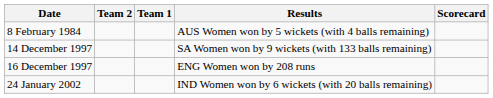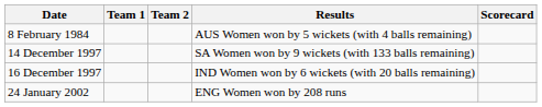 <table class="wikitable" border="1">
 <tr>
 <th>Date</th>
+<th>Team 1</th>
 <th>Team 2</th>
-<th>Team 1</th>
 <th>Results</th>
 <th>Scorecard</th>
 </tr>
 <tr>
 <td>8 February 1984</td>
 <td></td>
 <td></td>
 <td>AUS Women won by 5 wickets (with 4 balls remaining)</td>
 <td></td>
 </tr>
 <tr>
 <td>14 December 1997</td>
 <td></td>
 <td></td>
 <td>SA Women won by 9 wickets (with 133 balls remaining)</td>
 <td></td>
 </tr>
 <tr>
 <td>16 December 1997</td>
 <td></td>
 <td></td>
-<td>ENG Women won by 208 runs</td>
+<td>IND Women won by 6 wickets (with 20 balls remaining)</td>
 <td></td>
 </tr>
 <tr>
 <td>24 January 2002</td>
 <td></td>
 <td></td>
-<td>IND Women won by 6 wickets (with 20 balls remaining)</td>
+<td>ENG Women won by 208 runs</td>
 <td></td>
 </tr>
 </table>
